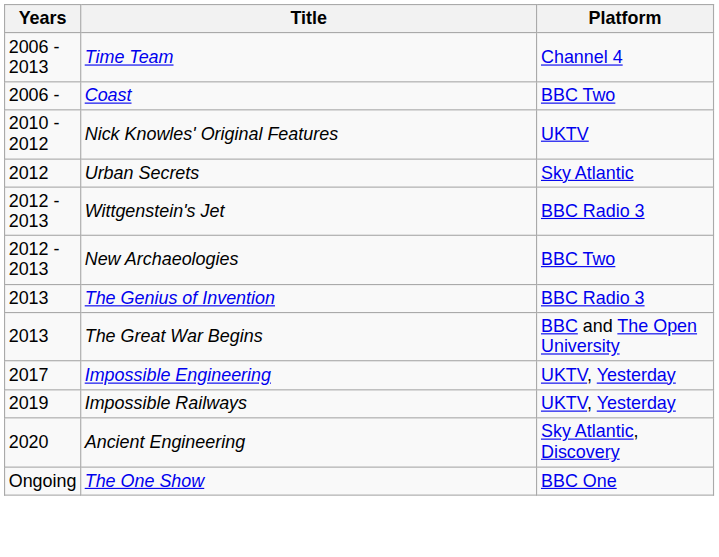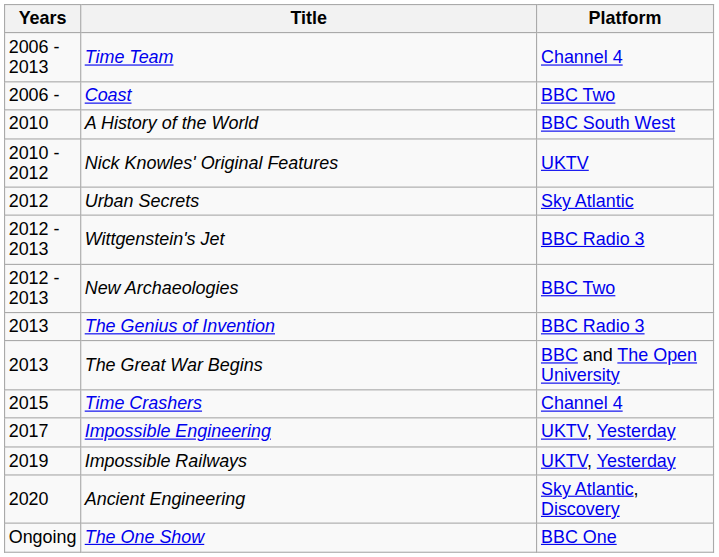 <table class="wikitable sortable mw-collapsible">
 <tr>
 <th scope="col" style="width:50px;">Years</th>
 <th scope="col" class="unsortable" style="width:400px;">Title</th>
 <th scope="col" class="unsortable" style="width:150px;">Platform</th>
 </tr>
 <tr>
 <td>2006 - 2013</td>
 <td><em><a href='#'>Time Team</a></em></td>
 <td><a href='#'>Channel 4</a></td>
 </tr>
 <tr>
 <td>2006 -</td>
 <td><a href='#'><em>Coast</em></a></td>
 <td><a href='#'>BBC Two</a></td>
+</tr>
+<tr>
+<td>2010</td>
+<td><em>A History of the World</em></td>
+<td><a href='#'>BBC South West</a></td>
 </tr>
 <tr>
 <td>2010 - 2012</td>
 <td><em>Nick Knowles' Original Features</em></td>
 <td><a href='#'>UKTV</a></td>
 </tr>
 <tr>
 <td>2012</td>
 <td><em>Urban Secrets</em></td>
 <td><a href='#'>Sky Atlantic</a></td>
 </tr>
 <tr>
 <td>2012 - 2013</td>
 <td><em>Wittgenstein's Jet</em></td>
 <td><a href='#'>BBC Radio 3</a></td>
 </tr>
 <tr>
 <td>2012 - 2013</td>
 <td><em>New Archaeologies</em></td>
 <td><a href='#'>BBC Two</a></td>
 </tr>
 <tr>
 <td>2013</td>
 <td><em><a href='#'>The Genius of Invention</a></em></td>
 <td><a href='#'>BBC Radio 3</a></td>
 </tr>
 <tr>
 <td>2013</td>
 <td><em>The Great War Begins</em></td>
 <td><a href='#'>BBC</a> and <a href='#'>The Open University</a></td>
 </tr>
 <tr>
+<td>2015</td>
+<td><em><a href='#'>Time Crashers</a></em></td>
+<td><a href='#'>Channel 4</a></td>
+</tr>
+<tr>
 <td>2017</td>
 <td><em><a href='#'>Impossible Engineering</a></em></td>
 <td><a href='#'>UKTV</a>, <a href='#'>Yesterday</a></td>
 </tr>
 <tr>
 <td>2019</td>
 <td><em>Impossible Railways</em></td>
 <td><a href='#'>UKTV</a>, <a href='#'>Yesterday</a></td>
 </tr>
 <tr>
 <td>2020</td>
 <td><em>Ancient Engineering</em></td>
 <td><a href='#'>Sky Atlantic</a>, <a href='#'>Discovery</a></td>
 </tr>
 <tr>
 <td>Ongoing</td>
 <td><em><a href='#'>The One Show</a></em></td>
 <td><a href='#'>BBC One</a></td>
 </tr>
 </table>
